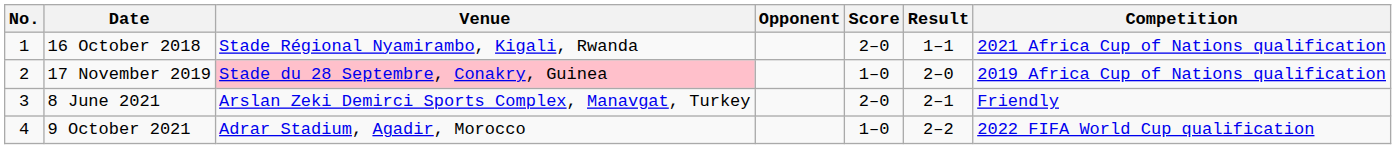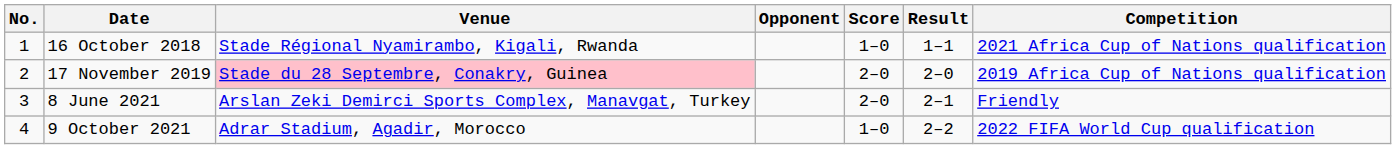 <table class="wikitable sortable">
 <tr>
 <th scope="col">No.</th>
 <th scope="col">Date</th>
 <th scope="col">Venue</th>
 <th scope="col">Opponent</th>
 <th scope="col">Score</th>
 <th scope="col">Result</th>
 <th scope="col">Competition</th>
 </tr>
 <tr>
 <td align="center">1</td>
 <td>16 October 2018</td>
 <td><a href='#'>Stade Régional Nyamirambo</a>, <a href='#'>Kigali</a>, Rwanda</td>
 <td></td>
-<td align="center">2–0</td>
+<td align="center">1–0</td>
 <td align="center">1–1</td>
 <td><a href='#'>2021 Africa Cup of Nations qualification</a></td>
 </tr>
 <tr>
 <td align="center">2</td>
 <td>17 November 2019</td>
 <td style="background: pink;"><a href='#'>Stade du 28 Septembre</a>, <a href='#'>Conakry</a>, Guinea</td>
 <td></td>
-<td align="center">1–0</td>
+<td align="center">2–0</td>
 <td align="center">2–0</td>
 <td><a href='#'>2019 Africa Cup of Nations qualification</a></td>
 </tr>
 <tr>
 <td align="center">3</td>
 <td>8 June 2021</td>
 <td><a href='#'>Arslan Zeki Demirci Sports Complex</a>, <a href='#'>Manavgat</a>, Turkey</td>
 <td></td>
 <td align="center">2–0</td>
 <td align="center">2–1</td>
 <td><a href='#'>Friendly</a></td>
 </tr>
 <tr>
 <td align="center">4</td>
 <td>9 October 2021</td>
 <td><a href='#'>Adrar Stadium</a>, <a href='#'>Agadir</a>, Morocco</td>
 <td></td>
 <td align="center">1–0</td>
 <td align="center">2–2</td>
 <td><a href='#'>2022 FIFA World Cup qualification</a></td>
 </tr>
 </table>
